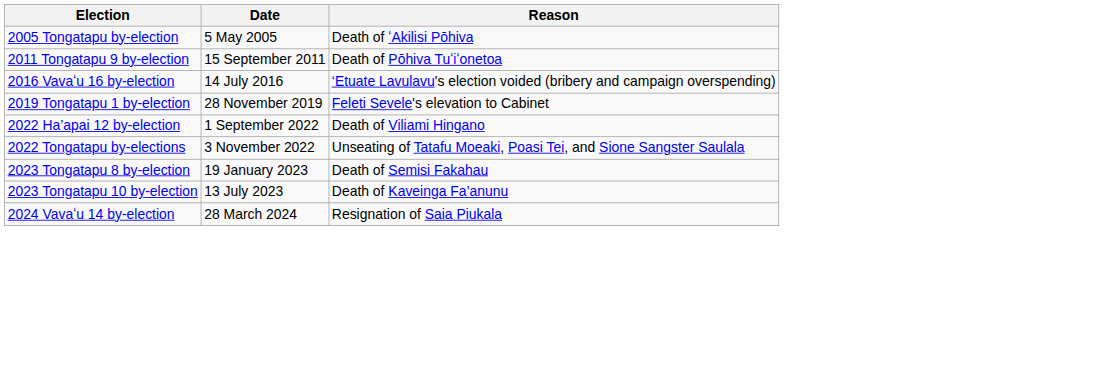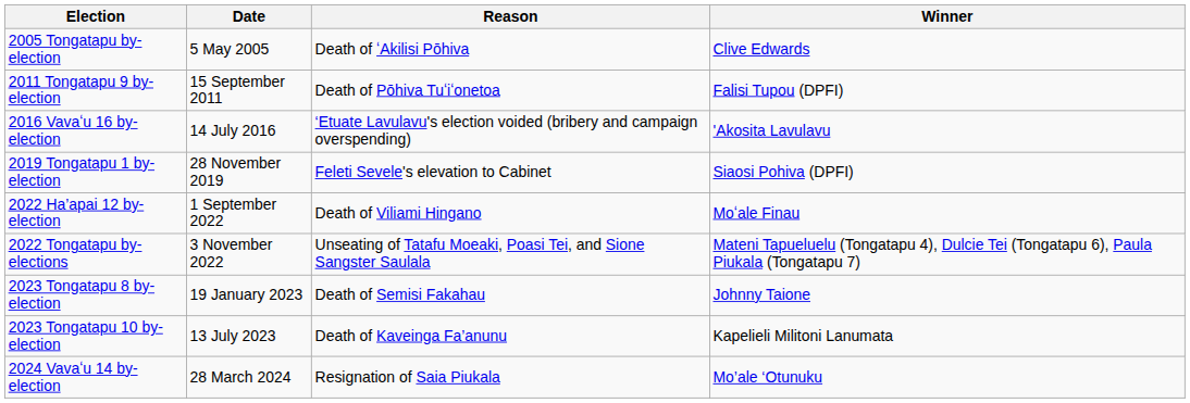 <table class="wikitable">
 <tr>
 <th>Election</th>
 <th>Date</th>
 <th>Reason</th>
+<th>Winner</th>
 </tr>
 <tr>
 <td><a href='#'>2005 Tongatapu by-election</a></td>
 <td>5 May 2005</td>
 <td>Death of <a href='#'>ʻAkilisi Pōhiva</a></td>
+<td><a href='#'>Clive Edwards</a></td>
 </tr>
 <tr>
 <td><a href='#'>2011 Tongatapu 9 by-election</a></td>
 <td>15 September 2011</td>
 <td>Death of <a href='#'>Pōhiva Tuʻiʻonetoa</a></td>
+<td><a href='#'>Falisi Tupou</a> (DPFI)</td>
 </tr>
 <tr>
 <td><a href='#'>2016 Vavaʻu 16 by-election</a></td>
 <td>14 July 2016</td>
 <td><a href='#'>‘Etuate Lavulavu</a>'s election voided (bribery and campaign overspending)</td>
+<td><a href='#'>'Akosita Lavulavu</a></td>
 </tr>
 <tr>
 <td><a href='#'>2019 Tongatapu 1 by-election</a></td>
 <td>28 November 2019</td>
 <td><a href='#'>Feleti Sevele</a>'s elevation to Cabinet</td>
+<td><a href='#'>Siaosi Pohiva</a> (DPFI)</td>
 </tr>
 <tr>
 <td><a href='#'>2022 Ha’apai 12 by-election</a></td>
 <td>1 September 2022</td>
 <td>Death of <a href='#'>Viliami Hingano</a></td>
+<td><a href='#'>Moʻale Finau</a></td>
 </tr>
 <tr>
 <td><a href='#'>2022 Tongatapu by-elections</a></td>
 <td>3 November 2022</td>
 <td>Unseating of <a href='#'>Tatafu Moeaki</a>, <a href='#'>Poasi Tei</a>, and <a href='#'>Sione Sangster Saulala</a></td>
+<td><a href='#'>Mateni Tapueluelu</a> (Tongatapu 4), <a href='#'>Dulcie Tei</a> (Tongatapu 6), <a href='#'>Paula Piukala</a> (Tongatapu 7)</td>
 </tr>
 <tr>
 <td><a href='#'>2023 Tongatapu 8 by-election</a></td>
 <td>19 January 2023</td>
 <td>Death of <a href='#'>Semisi Fakahau</a></td>
+<td><a href='#'>Johnny Taione</a></td>
 </tr>
 <tr>
 <td><a href='#'>2023 Tongatapu 10 by-election</a></td>
 <td>13 July 2023</td>
 <td>Death of <a href='#'>Kaveinga Fa’anunu</a></td>
+<td>Kapelieli Militoni Lanumata</td>
 </tr>
 <tr>
 <td><a href='#'>2024 Vavaʻu 14 by-election</a></td>
 <td>28 March 2024</td>
 <td>Resignation of <a href='#'>Saia Piukala</a></td>
+<td><a href='#'>Mo’ale ‘Otunuku</a></td>
 </tr>
 </table>
